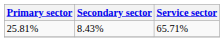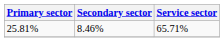 <table class="wikitable" border="1">
 <tr>
 <th><a href='#'>Primary sector</a></th>
 <th><a href='#'>Secondary sector</a></th>
 <th><a href='#'>Service sector</a></th>
 </tr>
 <tr>
 <td>25.81%</td>
-<td>8.43%</td>
+<td>8.46%</td>
 <td>65.71%</td>
 </tr>
 <tr>
 </tr>
 </table>
